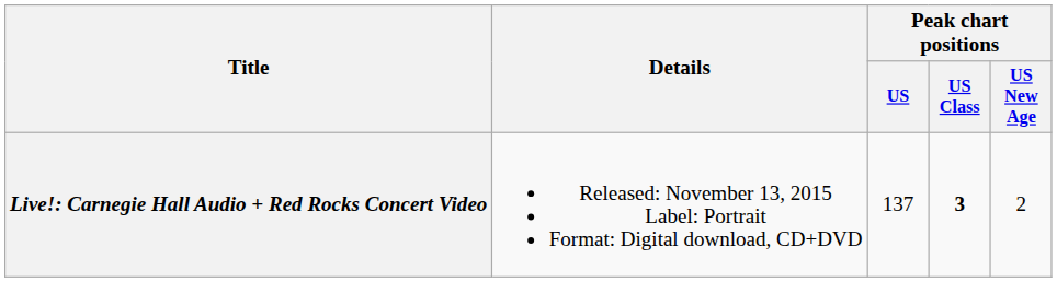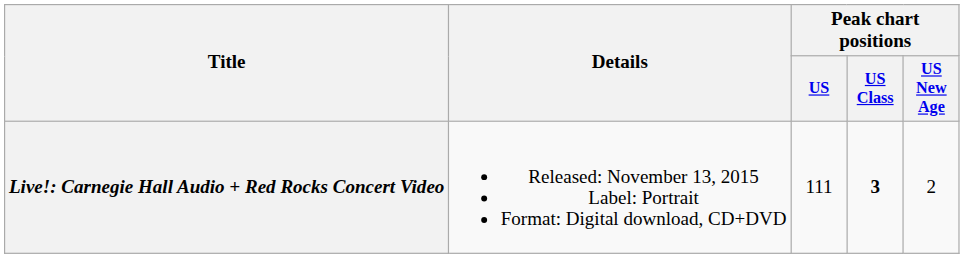 <table class="wikitable plainrowheaders" style="text-align:center;">
 <tr>
 <th scope="col" rowspan="2">Title</th>
 <th scope="col" rowspan="2">Details</th>
 <th scope="col" colspan="3">Peak chart positions</th>
 </tr>
 <tr>
 <th scope="col" style="width:3em;font-size:85%;"><a href='#'>US</a><br></th>
 <th scope="col" style="width:3em;font-size:85%;"><a href='#'>US Class</a><br></th>
 <th scope="col" style="width:3em;font-size:85%;"><a href='#'>US New Age</a><br></th>
 </tr>
 <tr>
 <th scope="row"><em>Live!: Carnegie Hall Audio + Red Rocks Concert Video</em></th>
 <td><br><ul><li>Released: November 13, 2015</li><li>Label: Portrait</li><li>Format: Digital download, CD+DVD</li></ul></td>
-<td>137</td>
+<td>111</td>
 <td><strong>3</strong></td>
 <td>2</td>
 </tr>
 </table>
